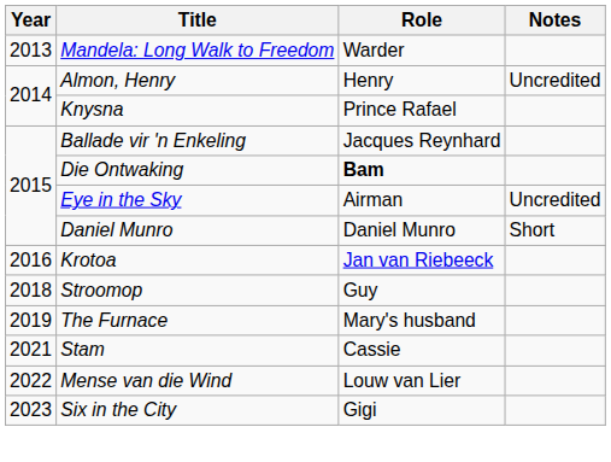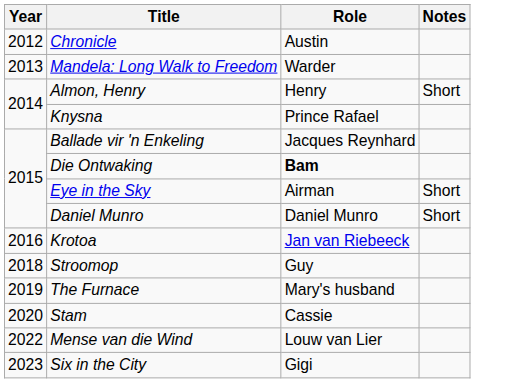 <table class="wikitable sortable">
 <tr>
 <th>Year</th>
 <th>Title</th>
 <th>Role</th>
 <th class="unsortable">Notes</th>
+</tr>
+<tr>
+<td>2012</td>
+<td><em><a href='#'>Chronicle</a></em></td>
+<td>Austin</td>
+<td></td>
 </tr>
 <tr>
 <td>2013</td>
 <td><em><a href='#'>Mandela: Long Walk to Freedom</a></em></td>
 <td>Warder</td>
 <td></td>
 </tr>
 <tr>
 <td rowspan="2">2014</td>
 <td><em>Almon, Henry</em></td>
 <td>Henry</td>
-<td>Uncredited</td>
+<td>Short</td>
 </tr>
 <tr>
 <td><em>Knysna</em></td>
 <td>Prince Rafael</td>
 <td></td>
 </tr>
 <tr>
 <td rowspan="4">2015</td>
 <td><em>Ballade vir 'n Enkeling</em></td>
 <td>Jacques Reynhard</td>
 <td></td>
 </tr>
 <tr>
 <td><em>Die Ontwaking</em></td>
 <td><strong>Bam</strong></td>
 <td></td>
 </tr>
 <tr>
 <td><em><a href='#'>Eye in the Sky</a></em></td>
 <td>Airman</td>
-<td>Uncredited</td>
+<td>Short</td>
 </tr>
 <tr>
 <td><em>Daniel Munro</em></td>
 <td>Daniel Munro</td>
 <td>Short</td>
 </tr>
 <tr>
 <td>2016</td>
 <td><em>Krotoa</em></td>
 <td><a href='#'>Jan van Riebeeck</a></td>
 <td></td>
 </tr>
 <tr>
 <td>2018</td>
 <td><em>Stroomop</em></td>
 <td>Guy</td>
 <td></td>
 </tr>
 <tr>
 <td>2019</td>
 <td><em>The Furnace</em></td>
 <td>Mary's husband</td>
 <td></td>
 </tr>
 <tr>
-<td>2021</td>
+<td>2020</td>
 <td><em>Stam</em></td>
 <td>Cassie</td>
 <td></td>
 </tr>
 <tr>
 <td>2022</td>
 <td><em>Mense van die Wind</em></td>
 <td>Louw van Lier</td>
 <td></td>
 </tr>
 <tr>
 <td>2023</td>
 <td><em>Six in the City</em></td>
 <td>Gigi</td>
 <td></td>
 </tr>
 </table>
